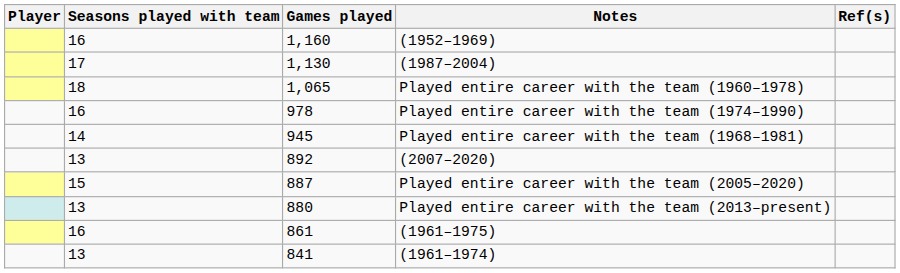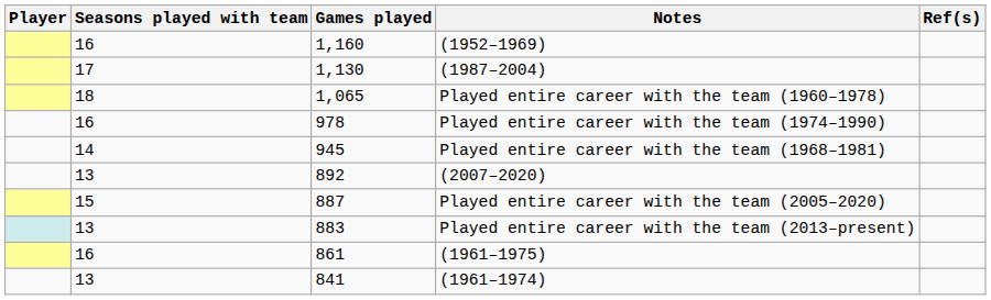 <table class="wikitable sortable plainrowheaders">
 <tr>
 <th scope="col">Player</th>
 <th scope="col">Seasons played with team</th>
 <th scope="col">Games played</th>
 <th scope="col">Notes</th>
 <th scope="col" class="unsortable">Ref(s)</th>
 </tr>
 <tr>
 <td style="background:#FFFF99"></td>
 <td>16</td>
 <td>1,160</td>
 <td>(1952–1969)</td>
 <td></td>
 </tr>
 <tr>
 <td style="background:#FFFF99"></td>
 <td>17</td>
 <td>1,130</td>
 <td>(1987–2004)</td>
 <td></td>
 </tr>
 <tr>
 <td style="background:#FFFF99"></td>
 <td>18</td>
 <td>1,065</td>
 <td>Played entire career with the team (1960–1978)</td>
 <td></td>
 </tr>
 <tr>
 <td></td>
 <td>16</td>
 <td>978</td>
 <td>Played entire career with the team (1974–1990)</td>
 <td></td>
 </tr>
 <tr>
 <td></td>
 <td>14</td>
 <td>945</td>
 <td>Played entire career with the team (1968–1981)</td>
 <td></td>
 </tr>
 <tr>
 <td></td>
 <td>13</td>
 <td>892</td>
 <td>(2007–2020)</td>
 <td></td>
 </tr>
 <tr>
 <td style="background:#FFFF99"></td>
 <td>15</td>
 <td>887</td>
 <td>Played entire career with the team (2005–2020)</td>
 <td></td>
 </tr>
 <tr>
 <td style="background:#CFECEC"></td>
 <td>13</td>
-<td>880</td>
+<td>883</td>
 <td>Played entire career with the team (2013–present)</td>
 <td></td>
 </tr>
 <tr>
 <td style="background:#FFFF99"></td>
 <td>16</td>
 <td>861</td>
 <td>(1961–1975)</td>
 <td></td>
 </tr>
 <tr>
 <td></td>
 <td>13</td>
 <td>841</td>
 <td>(1961–1974)</td>
 <td></td>
 </tr>
 </table>
